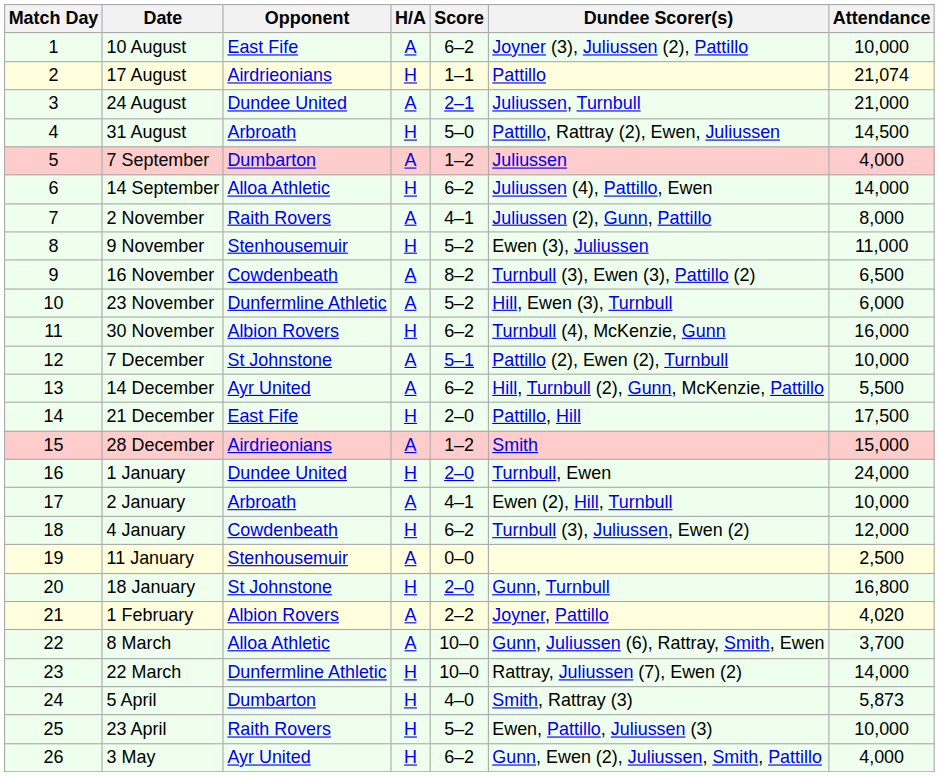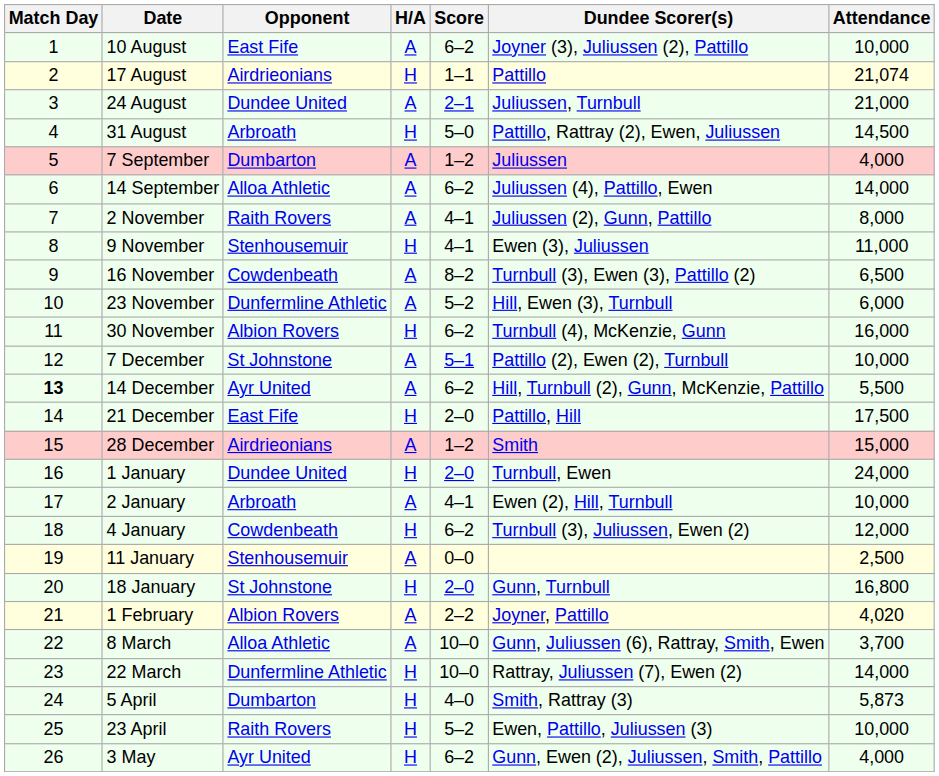 <table class="wikitable" style="text-align:center">
 <tr>
 <th>Match Day</th>
 <th>Date</th>
 <th>Opponent</th>
 <th>H/A</th>
 <th>Score</th>
 <th>Dundee Scorer(s)</th>
 <th>Attendance</th>
 </tr>
 <tr bgcolor="#EEFFEE">
 <td>1</td>
 <td align="left">10 August</td>
 <td align="left"><a href='#'>East Fife</a></td>
 <td><a href='#'>A</a></td>
 <td>6–2</td>
 <td align="left"><a href='#'>Joyner</a> (3), <a href='#'>Juliussen</a> (2), <a href='#'>Pattillo</a></td>
 <td>10,000</td>
 </tr>
 <tr bgcolor="#FFFFDD">
 <td>2</td>
 <td align="left">17 August</td>
 <td align="left"><a href='#'>Airdrieonians</a></td>
 <td><a href='#'>H</a></td>
 <td>1–1</td>
 <td align="left"><a href='#'>Pattillo</a></td>
 <td>21,074</td>
 </tr>
 <tr bgcolor="#EEFFEE">
 <td>3</td>
 <td align="left">24 August</td>
 <td align="left"><a href='#'>Dundee United</a></td>
 <td><a href='#'>A</a></td>
 <td><a href='#'>2–1</a></td>
 <td align="left"><a href='#'>Juliussen</a>, <a href='#'>Turnbull</a></td>
 <td>21,000</td>
 </tr>
 <tr bgcolor="#EEFFEE">
 <td>4</td>
 <td align="left">31 August</td>
 <td align="left"><a href='#'>Arbroath</a></td>
 <td><a href='#'>H</a></td>
 <td>5–0</td>
 <td align="left"><a href='#'>Pattillo</a>, Rattray (2), Ewen, <a href='#'>Juliussen</a></td>
 <td>14,500</td>
 </tr>
 <tr bgcolor="#FFCCCC">
 <td>5</td>
 <td align="left">7 September</td>
 <td align="left"><a href='#'>Dumbarton</a></td>
 <td><a href='#'>A</a></td>
 <td>1–2</td>
 <td align="left"><a href='#'>Juliussen</a></td>
 <td>4,000</td>
 </tr>
 <tr bgcolor="#EEFFEE">
 <td>6</td>
 <td align="left">14 September</td>
 <td align="left"><a href='#'>Alloa Athletic</a></td>
-<td><a href='#'>H</a></td>
+<td><a href='#'>A</a></td>
 <td>6–2</td>
 <td align="left"><a href='#'>Juliussen</a> (4), <a href='#'>Pattillo</a>, Ewen</td>
 <td>14,000</td>
 </tr>
 <tr bgcolor="#EEFFEE">
 <td>7</td>
 <td align="left">2 November</td>
 <td align="left"><a href='#'>Raith Rovers</a></td>
 <td><a href='#'>A</a></td>
 <td>4–1</td>
 <td align="left"><a href='#'>Juliussen</a> (2), <a href='#'>Gunn</a>, <a href='#'>Pattillo</a></td>
 <td>8,000</td>
 </tr>
 <tr bgcolor="#EEFFEE">
 <td>8</td>
 <td align="left">9 November</td>
 <td align="left"><a href='#'>Stenhousemuir</a></td>
 <td><a href='#'>H</a></td>
-<td>5–2</td>
+<td>4–1</td>
 <td align="left">Ewen (3), <a href='#'>Juliussen</a></td>
 <td>11,000</td>
 </tr>
 <tr bgcolor="#EEFFEE">
 <td>9</td>
 <td align="left">16 November</td>
 <td align="left"><a href='#'>Cowdenbeath</a></td>
 <td><a href='#'>A</a></td>
 <td>8–2</td>
 <td align="left"><a href='#'>Turnbull</a> (3), Ewen (3), <a href='#'>Pattillo</a> (2)</td>
 <td>6,500</td>
 </tr>
 <tr bgcolor="#EEFFEE">
 <td>10</td>
 <td align="left">23 November</td>
 <td align="left"><a href='#'>Dunfermline Athletic</a></td>
 <td><a href='#'>A</a></td>
 <td>5–2</td>
 <td align="left"><a href='#'>Hill</a>, Ewen (3), <a href='#'>Turnbull</a></td>
 <td>6,000</td>
 </tr>
 <tr bgcolor="#EEFFEE">
 <td>11</td>
 <td align="left">30 November</td>
 <td align="left"><a href='#'>Albion Rovers</a></td>
 <td><a href='#'>H</a></td>
 <td>6–2</td>
 <td align="left"><a href='#'>Turnbull</a> (4), McKenzie, <a href='#'>Gunn</a></td>
 <td>16,000</td>
 </tr>
 <tr bgcolor="#EEFFEE">
 <td>12</td>
 <td align="left">7 December</td>
 <td align="left"><a href='#'>St Johnstone</a></td>
 <td><a href='#'>A</a></td>
 <td><a href='#'>5–1</a></td>
 <td align="left"><a href='#'>Pattillo</a> (2), Ewen (2), <a href='#'>Turnbull</a></td>
 <td>10,000</td>
 </tr>
 <tr bgcolor="#EEFFEE">
-<td>13</td>
+<td><strong>13</strong></td>
 <td align="left">14 December</td>
 <td align="left"><a href='#'>Ayr United</a></td>
 <td><a href='#'>A</a></td>
 <td>6–2</td>
 <td align="left"><a href='#'>Hill</a>, <a href='#'>Turnbull</a> (2), <a href='#'>Gunn</a>, McKenzie, <a href='#'>Pattillo</a></td>
 <td>5,500</td>
 </tr>
 <tr bgcolor="#EEFFEE">
 <td>14</td>
 <td align="left">21 December</td>
 <td align="left"><a href='#'>East Fife</a></td>
 <td><a href='#'>H</a></td>
 <td>2–0</td>
 <td align="left"><a href='#'>Pattillo</a>, <a href='#'>Hill</a></td>
 <td>17,500</td>
 </tr>
 <tr bgcolor="#FFCCCC">
 <td>15</td>
 <td align="left">28 December</td>
 <td align="left"><a href='#'>Airdrieonians</a></td>
 <td><a href='#'>A</a></td>
 <td>1–2</td>
 <td align="left"><a href='#'>Smith</a></td>
 <td>15,000</td>
 </tr>
 <tr bgcolor="#EEFFEE">
 <td>16</td>
 <td align="left">1 January</td>
 <td align="left"><a href='#'>Dundee United</a></td>
 <td><a href='#'>H</a></td>
 <td><a href='#'>2–0</a></td>
 <td align="left"><a href='#'>Turnbull</a>, Ewen</td>
 <td>24,000</td>
 </tr>
 <tr bgcolor="#EEFFEE">
 <td>17</td>
 <td align="left">2 January</td>
 <td align="left"><a href='#'>Arbroath</a></td>
 <td><a href='#'>A</a></td>
 <td>4–1</td>
 <td align="left">Ewen (2), <a href='#'>Hill</a>, <a href='#'>Turnbull</a></td>
 <td>10,000</td>
 </tr>
 <tr bgcolor="#EEFFEE">
 <td>18</td>
 <td align="left">4 January</td>
 <td align="left"><a href='#'>Cowdenbeath</a></td>
 <td><a href='#'>H</a></td>
 <td>6–2</td>
 <td align="left"><a href='#'>Turnbull</a> (3), <a href='#'>Juliussen</a>, Ewen (2)</td>
 <td>12,000</td>
 </tr>
 <tr bgcolor="#FFFFDD">
 <td>19</td>
 <td align="left">11 January</td>
 <td align="left"><a href='#'>Stenhousemuir</a></td>
 <td><a href='#'>A</a></td>
 <td>0–0</td>
 <td align="left"></td>
 <td>2,500</td>
 </tr>
 <tr bgcolor="#EEFFEE">
 <td>20</td>
 <td align="left">18 January</td>
 <td align="left"><a href='#'>St Johnstone</a></td>
 <td><a href='#'>H</a></td>
 <td><a href='#'>2–0</a></td>
 <td align="left"><a href='#'>Gunn</a>, <a href='#'>Turnbull</a></td>
 <td>16,800</td>
 </tr>
 <tr bgcolor="#FFFFDD">
 <td>21</td>
 <td align="left">1 February</td>
 <td align="left"><a href='#'>Albion Rovers</a></td>
 <td><a href='#'>A</a></td>
 <td>2–2</td>
 <td align="left"><a href='#'>Joyner</a>, <a href='#'>Pattillo</a></td>
 <td>4,020</td>
 </tr>
 <tr bgcolor="#EEFFEE">
 <td>22</td>
 <td align="left">8 March</td>
 <td align="left"><a href='#'>Alloa Athletic</a></td>
 <td><a href='#'>A</a></td>
 <td>10–0</td>
 <td align="left"><a href='#'>Gunn</a>, <a href='#'>Juliussen</a> (6), Rattray, <a href='#'>Smith</a>, Ewen</td>
 <td>3,700</td>
 </tr>
 <tr bgcolor="#EEFFEE">
 <td>23</td>
 <td align="left">22 March</td>
 <td align="left"><a href='#'>Dunfermline Athletic</a></td>
 <td><a href='#'>H</a></td>
 <td>10–0</td>
 <td align="left">Rattray, <a href='#'>Juliussen</a> (7), Ewen (2)</td>
 <td>14,000</td>
 </tr>
 <tr bgcolor="#EEFFEE">
 <td>24</td>
 <td align="left">5 April</td>
 <td align="left"><a href='#'>Dumbarton</a></td>
 <td><a href='#'>H</a></td>
 <td>4–0</td>
 <td align="left"><a href='#'>Smith</a>, Rattray (3)</td>
 <td>5,873</td>
 </tr>
 <tr bgcolor="#EEFFEE">
 <td>25</td>
 <td align="left">23 April</td>
 <td align="left"><a href='#'>Raith Rovers</a></td>
 <td><a href='#'>H</a></td>
 <td>5–2</td>
 <td align="left">Ewen, <a href='#'>Pattillo</a>, <a href='#'>Juliussen</a> (3)</td>
 <td>10,000</td>
 </tr>
 <tr bgcolor="#EEFFEE">
 <td>26</td>
 <td align="left">3 May</td>
 <td align="left"><a href='#'>Ayr United</a></td>
 <td><a href='#'>H</a></td>
 <td>6–2</td>
 <td align="left"><a href='#'>Gunn</a>, Ewen (2), <a href='#'>Juliussen</a>, <a href='#'>Smith</a>, <a href='#'>Pattillo</a></td>
 <td>4,000</td>
 </tr>
 </table>
